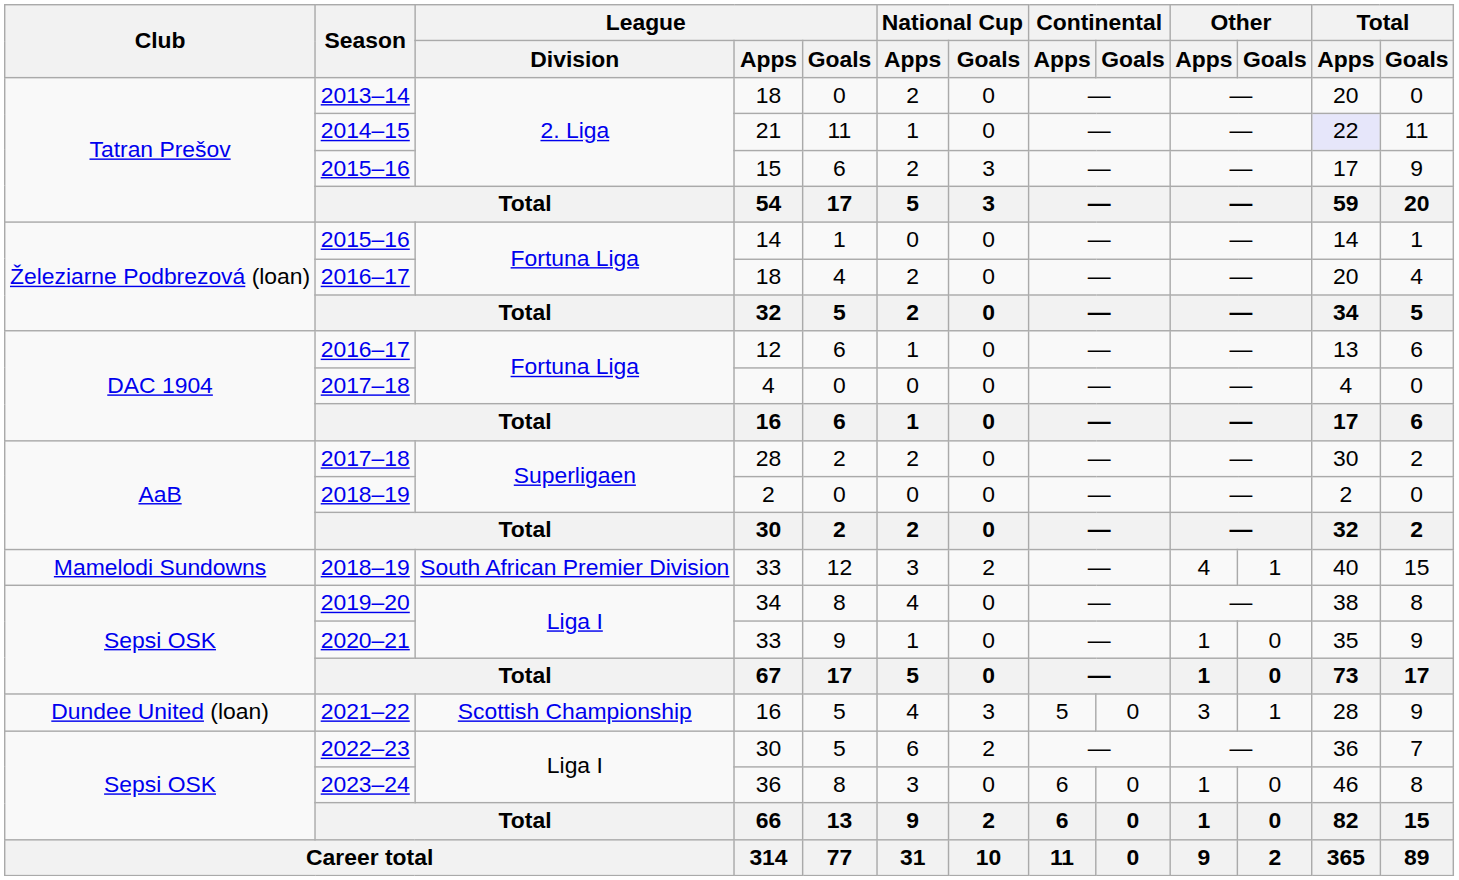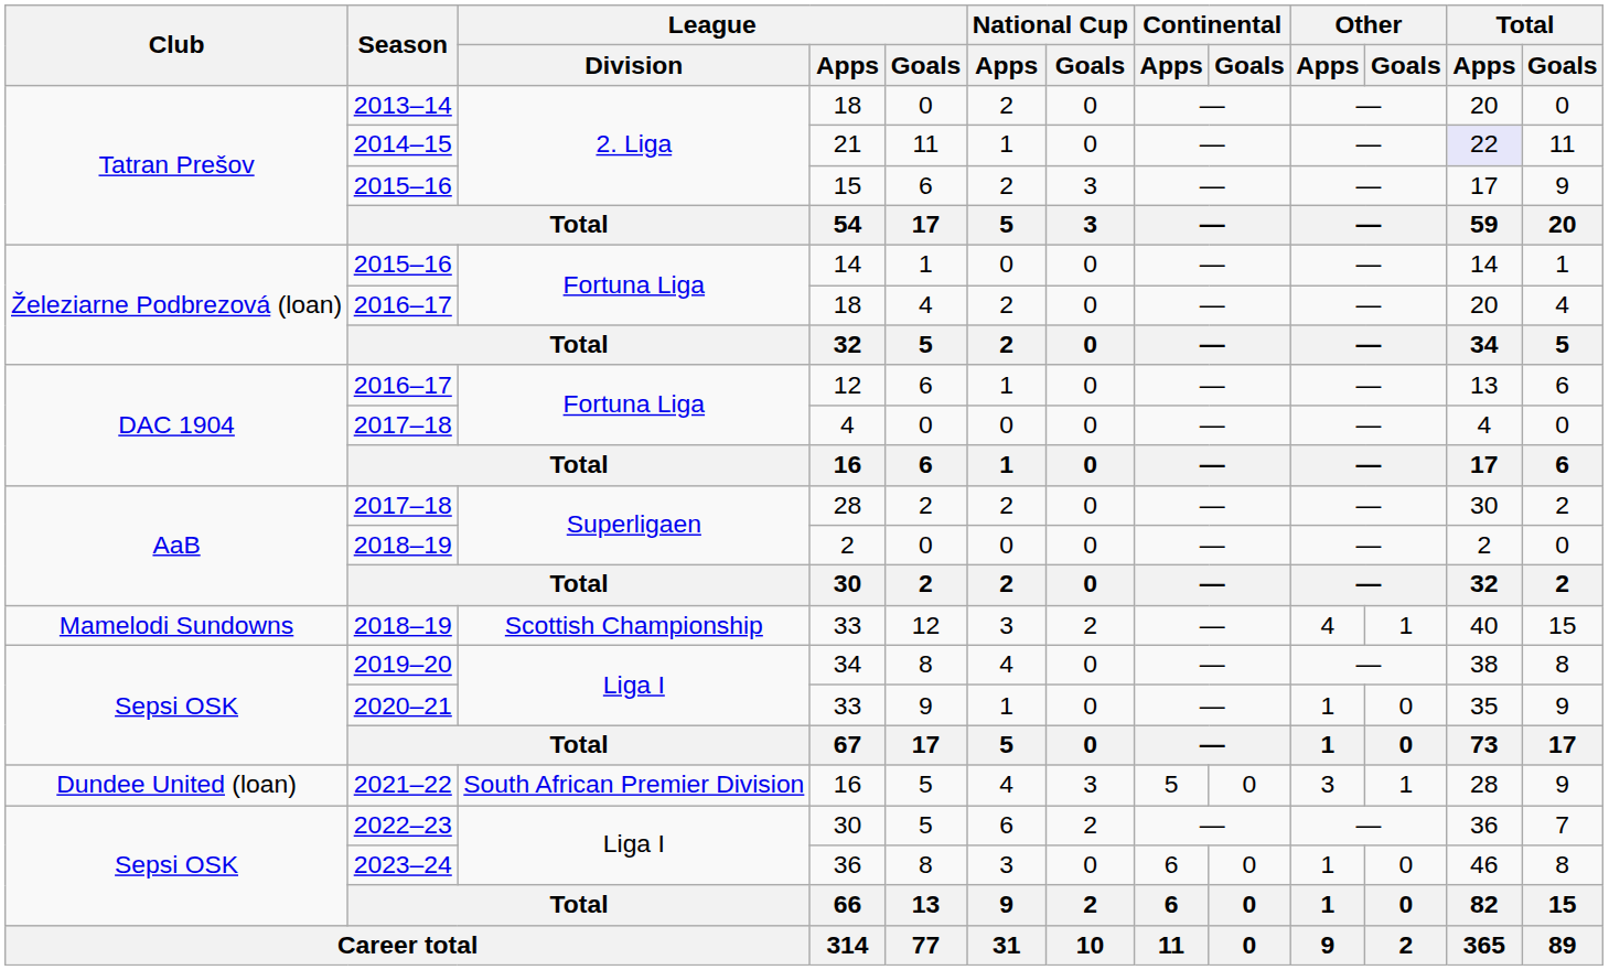 <table class="wikitable" style="text-align:center">
 <tr>
 <th rowspan="2">Club</th>
 <th rowspan="2">Season</th>
 <th colspan="3">League</th>
 <th colspan="2">National Cup</th>
 <th colspan="2">Continental</th>
 <th colspan="2">Other</th>
 <th colspan="2">Total</th>
 </tr>
 <tr>
 <th>Division</th>
 <th>Apps</th>
 <th>Goals</th>
 <th>Apps</th>
 <th>Goals</th>
 <th>Apps</th>
 <th>Goals</th>
 <th>Apps</th>
 <th>Goals</th>
 <th>Apps</th>
 <th>Goals</th>
 </tr>
 <tr>
 <td rowspan="4"><a href='#'>Tatran Prešov</a></td>
 <td><a href='#'>2013–14</a></td>
 <td rowspan="3"><a href='#'>2. Liga</a></td>
 <td>18</td>
 <td>0</td>
 <td>2</td>
 <td>0</td>
 <td colspan="2">—</td>
 <td colspan="2">—</td>
 <td>20</td>
 <td>0</td>
 </tr>
 <tr>
 <td><a href='#'>2014–15</a></td>
 <td>21</td>
 <td>11</td>
 <td>1</td>
 <td>0</td>
 <td colspan="2">—</td>
 <td colspan="2">—</td>
 <td style="background: lavender;">22</td>
 <td>11</td>
 </tr>
 <tr>
 <td><a href='#'>2015–16</a></td>
 <td>15</td>
 <td>6</td>
 <td>2</td>
 <td>3</td>
 <td colspan="2">—</td>
 <td colspan="2">—</td>
 <td>17</td>
 <td>9</td>
 </tr>
 <tr>
 <th colspan="2">Total</th>
 <th>54</th>
 <th>17</th>
 <th>5</th>
 <th>3</th>
 <th colspan="2">—</th>
 <th colspan="2">—</th>
 <th>59</th>
 <th>20</th>
 </tr>
 <tr>
 <td rowspan="3"><a href='#'>Železiarne Podbrezová</a> (loan)</td>
 <td><a href='#'>2015–16</a></td>
 <td rowspan="2"><a href='#'>Fortuna Liga</a></td>
 <td>14</td>
 <td>1</td>
 <td>0</td>
 <td>0</td>
 <td colspan="2">—</td>
 <td colspan="2">—</td>
 <td>14</td>
 <td>1</td>
 </tr>
 <tr>
 <td><a href='#'>2016–17</a></td>
 <td>18</td>
 <td>4</td>
 <td>2</td>
 <td>0</td>
 <td colspan="2">—</td>
 <td colspan="2">—</td>
 <td>20</td>
 <td>4</td>
 </tr>
 <tr>
 <th colspan="2">Total</th>
 <th>32</th>
 <th>5</th>
 <th>2</th>
 <th>0</th>
 <th colspan="2">—</th>
 <th colspan=2>—</th>
 <th>34</th>
 <th>5</th>
 </tr>
 <tr>
 <td rowspan="3"><a href='#'>DAC 1904</a></td>
 <td><a href='#'>2016–17</a></td>
 <td rowspan="2"><a href='#'>Fortuna Liga</a></td>
 <td>12</td>
 <td>6</td>
 <td>1</td>
 <td>0</td>
 <td colspan="2">—</td>
 <td colspan="2">—</td>
 <td>13</td>
 <td>6</td>
 </tr>
 <tr>
 <td><a href='#'>2017–18</a></td>
 <td>4</td>
 <td>0</td>
 <td>0</td>
 <td>0</td>
 <td colspan="2">—</td>
 <td colspan="2">—</td>
 <td>4</td>
 <td>0</td>
 </tr>
 <tr>
 <th colspan="2">Total</th>
 <th>16</th>
 <th>6</th>
 <th>1</th>
 <th>0</th>
 <th colspan="2">—</th>
 <th colspan="2">—</th>
 <th>17</th>
 <th>6</th>
 </tr>
 <tr>
 <td rowspan="3"><a href='#'>AaB</a></td>
 <td><a href='#'>2017–18</a></td>
 <td rowspan="2"><a href='#'>Superligaen</a></td>
 <td>28</td>
 <td>2</td>
 <td>2</td>
 <td>0</td>
 <td colspan="2">—</td>
 <td colspan="2">—</td>
 <td>30</td>
 <td>2</td>
 </tr>
 <tr>
 <td><a href='#'>2018–19</a></td>
 <td>2</td>
 <td>0</td>
 <td>0</td>
 <td>0</td>
 <td colspan="2">—</td>
 <td colspan="2">—</td>
 <td>2</td>
 <td>0</td>
 </tr>
 <tr>
 <th colspan="2">Total</th>
 <th>30</th>
 <th>2</th>
 <th>2</th>
 <th>0</th>
 <th colspan="2">—</th>
 <th colspan="2">—</th>
 <th>32</th>
 <th>2</th>
 </tr>
 <tr>
 <td><a href='#'>Mamelodi Sundowns</a></td>
 <td><a href='#'>2018–19</a></td>
-<td><a href='#'>South African Premier Division</a></td>
+<td><a href='#'>Scottish Championship</a></td>
 <td>33</td>
 <td>12</td>
 <td>3</td>
 <td>2</td>
 <td colspan="2">—</td>
 <td>4</td>
 <td>1</td>
 <td>40</td>
 <td>15</td>
 </tr>
 <tr>
 <td rowspan="3"><a href='#'>Sepsi OSK</a></td>
 <td><a href='#'>2019–20</a></td>
 <td rowspan="2"><a href='#'>Liga I</a></td>
 <td>34</td>
 <td>8</td>
 <td>4</td>
 <td>0</td>
 <td colspan="2">—</td>
 <td colspan="2">—</td>
 <td>38</td>
 <td>8</td>
 </tr>
 <tr>
 <td><a href='#'>2020–21</a></td>
 <td>33</td>
 <td>9</td>
 <td>1</td>
 <td>0</td>
 <td colspan="2">—</td>
 <td>1</td>
 <td>0</td>
 <td>35</td>
 <td>9</td>
 </tr>
 <tr>
 <th colspan="2">Total</th>
 <th>67</th>
 <th>17</th>
 <th>5</th>
 <th>0</th>
 <th colspan="2">—</th>
 <th>1</th>
 <th>0</th>
 <th>73</th>
 <th>17</th>
 </tr>
 <tr>
 <td><a href='#'>Dundee United</a> (loan)</td>
 <td><a href='#'>2021–22</a></td>
-<td><a href='#'>Scottish Championship</a></td>
+<td><a href='#'>South African Premier Division</a></td>
 <td>16</td>
 <td>5</td>
 <td>4</td>
 <td>3</td>
 <td>5</td>
 <td>0</td>
 <td>3</td>
 <td>1</td>
 <td>28</td>
 <td>9</td>
 </tr>
 <tr>
 <td rowspan="3"><a href='#'>Sepsi OSK</a></td>
 <td><a href='#'>2022–23</a></td>
 <td rowspan="2">Liga I</td>
 <td>30</td>
 <td>5</td>
 <td>6</td>
 <td>2</td>
 <td colspan="2">—</td>
 <td colspan="2">—</td>
 <td>36</td>
 <td>7</td>
 </tr>
 <tr>
 <td><a href='#'>2023–24</a></td>
 <td>36</td>
 <td>8</td>
 <td>3</td>
 <td>0</td>
 <td>6</td>
 <td>0</td>
 <td>1</td>
 <td>0</td>
 <td>46</td>
 <td>8</td>
 </tr>
 <tr>
 <th colspan="2">Total</th>
 <th>66</th>
 <th>13</th>
 <th>9</th>
 <th>2</th>
 <th>6</th>
 <th>0</th>
 <th>1</th>
 <th>0</th>
 <th>82</th>
 <th>15</th>
 </tr>
 <tr>
 <th colspan="3">Career total</th>
 <th>314</th>
 <th>77</th>
 <th>31</th>
 <th>10</th>
 <th>11</th>
 <th>0</th>
 <th>9</th>
 <th>2</th>
 <th>365</th>
 <th>89</th>
 </tr>
 </table>
